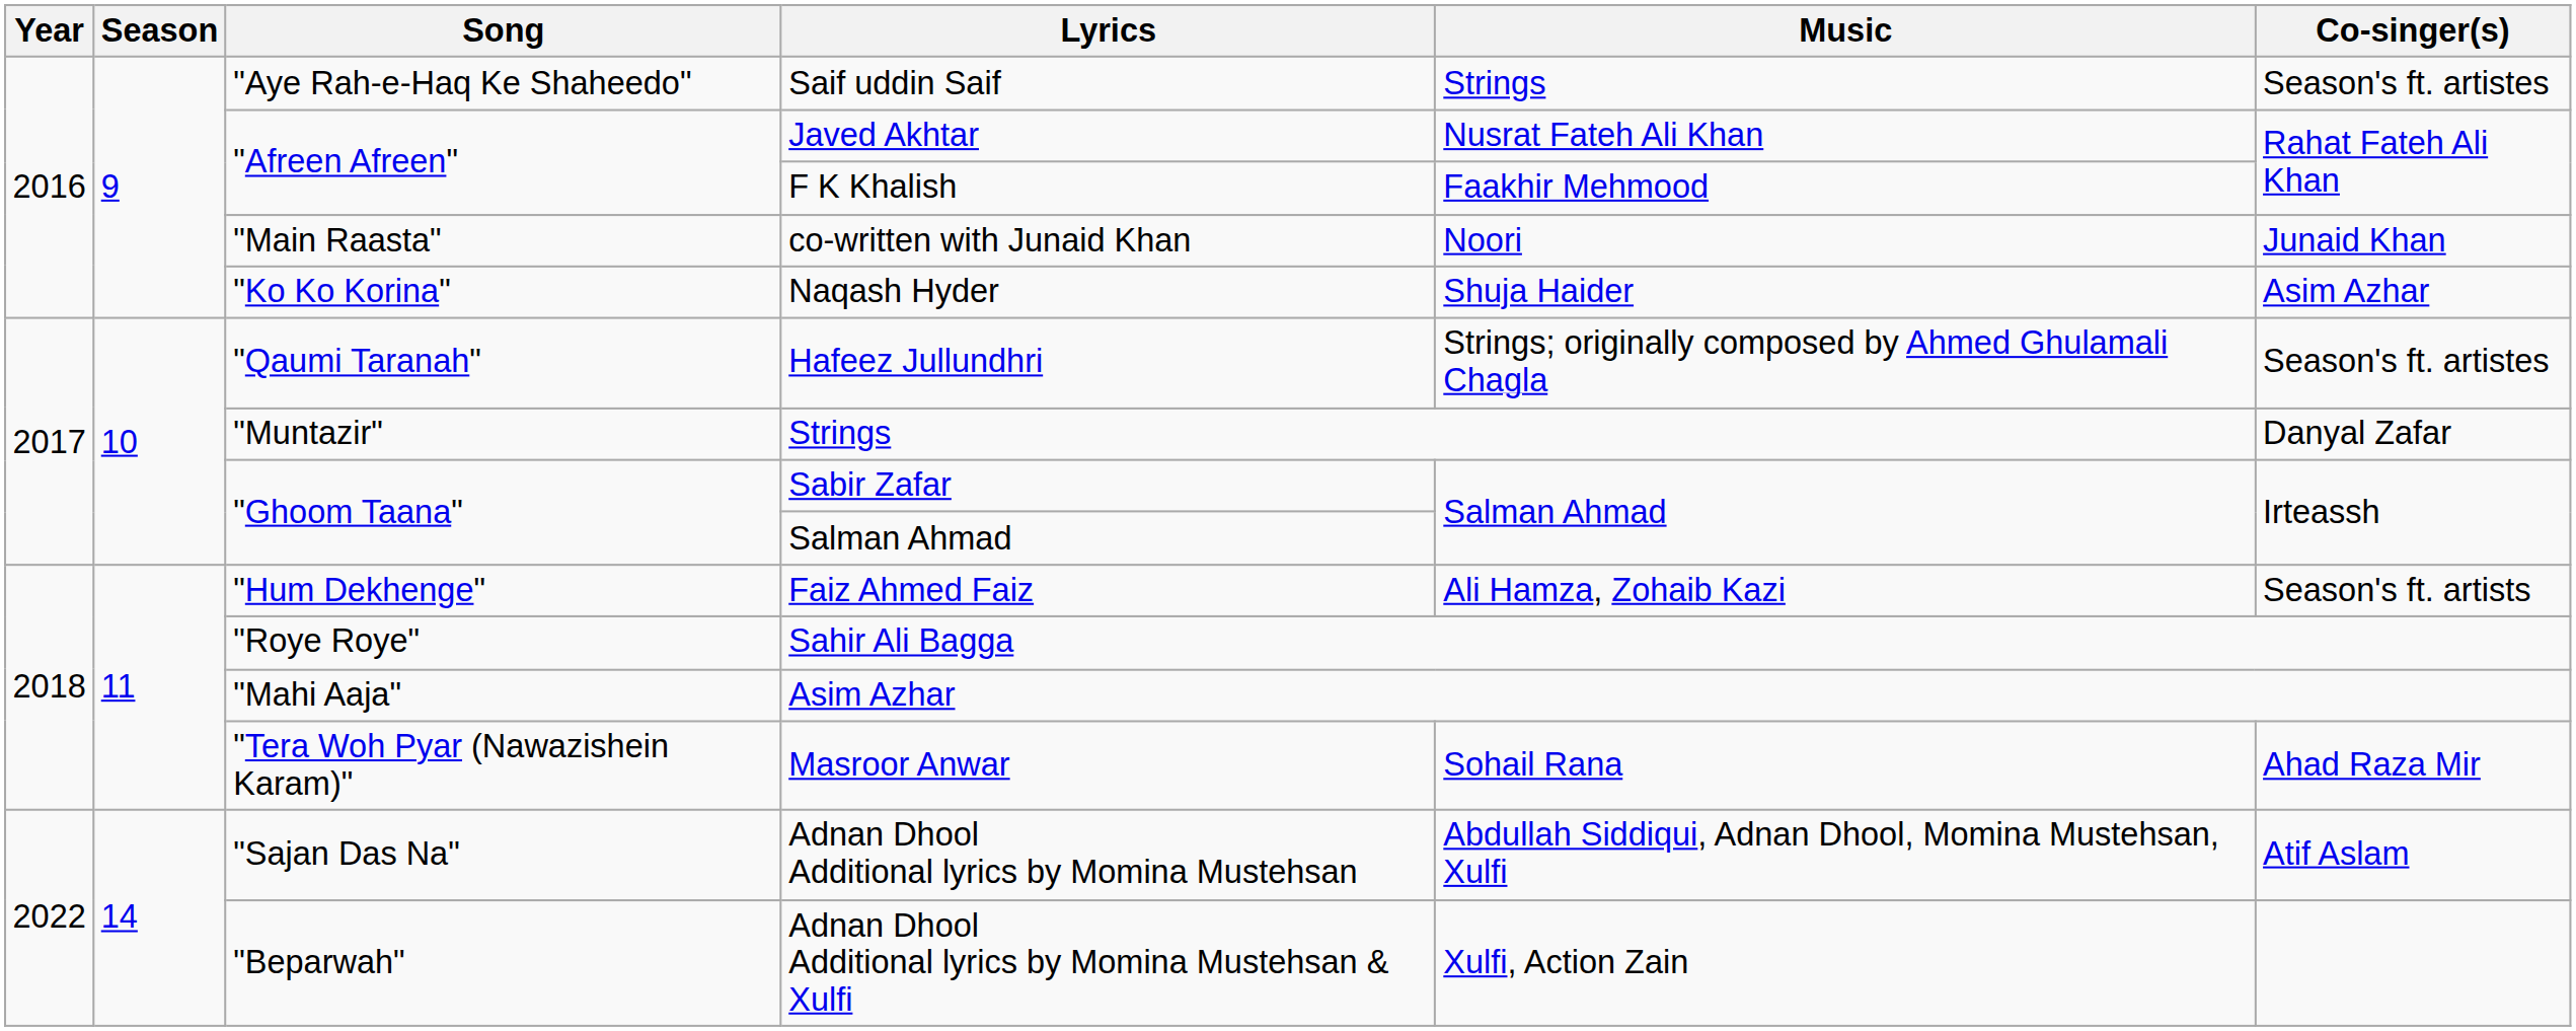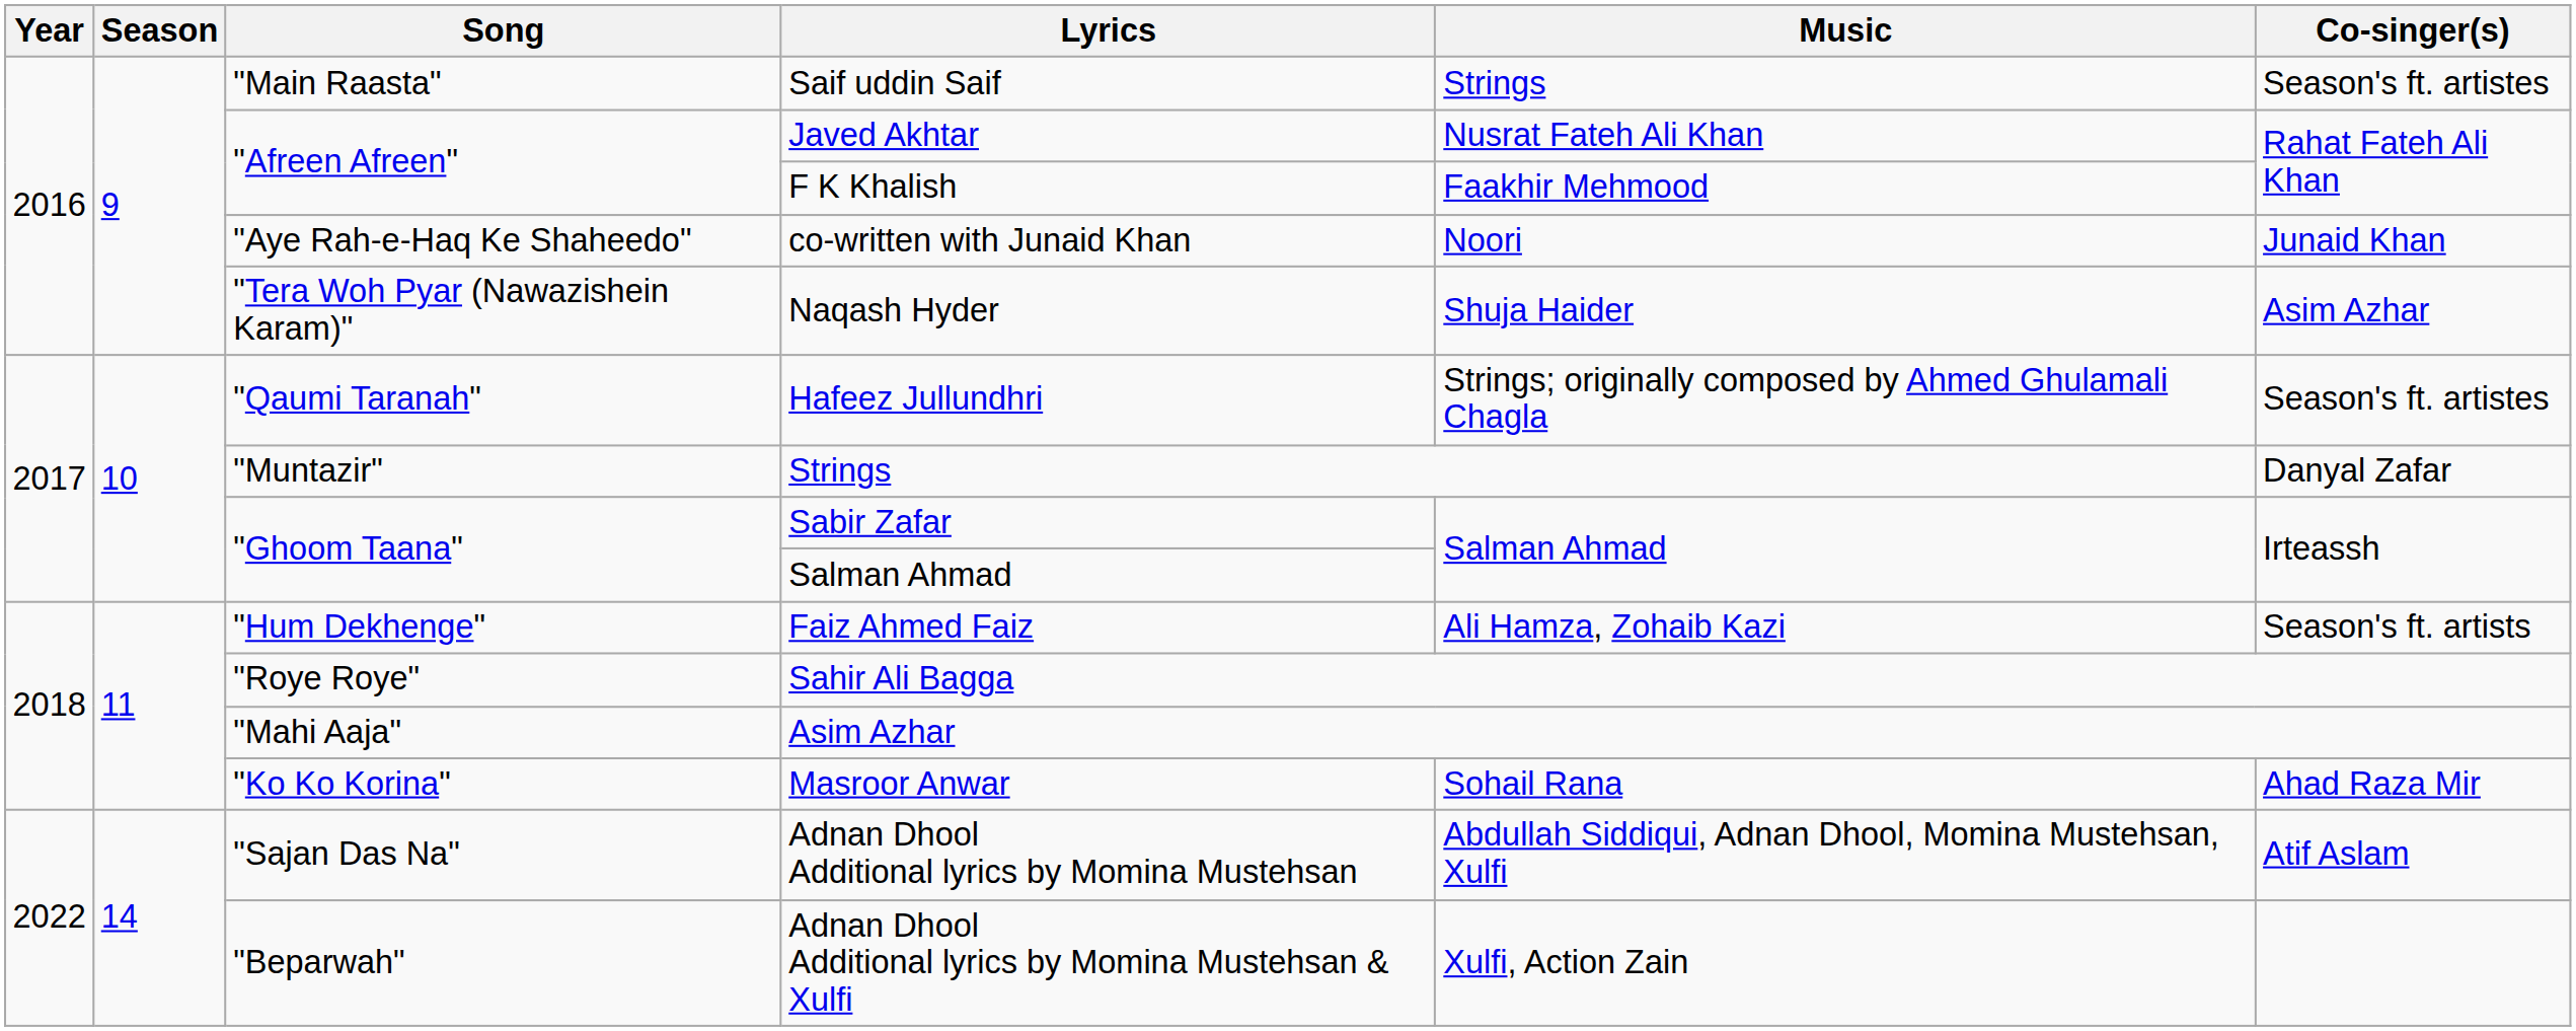 <table class="wikitable">
 <tr>
 <th>Year</th>
 <th>Season</th>
 <th>Song</th>
 <th>Lyrics</th>
 <th>Music</th>
 <th>Co-singer(s)</th>
 </tr>
 <tr>
 <td rowspan="5">2016</td>
 <td rowspan="5"><a href='#'>9</a></td>
-<td>"Aye Rah-e-Haq Ke Shaheedo" </td>
+<td>"Main Raasta" </td>
 <td>Saif uddin Saif</td>
 <td><a href='#'>Strings</a></td>
 <td>Season's ft. artistes</td>
 </tr>
 <tr>
 <td rowspan=2>"<a href='#'>Afreen Afreen</a>" </td>
 <td><a href='#'>Javed Akhtar</a></td>
 <td><a href='#'>Nusrat Fateh Ali Khan</a></td>
 <td rowspan=2><a href='#'>Rahat Fateh Ali Khan</a></td>
 </tr>
 <tr>
 <td>F K Khalish</td>
 <td><a href='#'>Faakhir Mehmood</a></td>
 </tr>
 <tr>
-<td>"Main Raasta" </td>
+<td>"Aye Rah-e-Haq Ke Shaheedo" </td>
 <td>co-written with Junaid Khan</td>
 <td><a href='#'>Noori</a></td>
 <td><a href='#'>Junaid Khan</a></td>
 </tr>
 <tr>
-<td>"<a href='#'>Ko Ko Korina</a>" </td>
+<td>"<a href='#'>Tera Woh Pyar</a> (Nawazishein Karam)" </td>
 <td>Naqash Hyder</td>
 <td><a href='#'>Shuja Haider</a></td>
 <td><a href='#'>Asim Azhar</a></td>
 </tr>
 <tr>
 <td rowspan="4">2017</td>
 <td rowspan="4"><a href='#'>10</a></td>
 <td>"<a href='#'>Qaumi Taranah</a>" </td>
 <td><a href='#'>Hafeez Jullundhri</a></td>
 <td>Strings; originally composed by <a href='#'>Ahmed Ghulamali Chagla</a></td>
 <td>Season's ft. artistes</td>
 </tr>
 <tr>
 <td>"Muntazir" </td>
 <td colspan="2"><a href='#'>Strings</a></td>
 <td>Danyal Zafar</td>
 </tr>
 <tr>
 <td rowspan=2>"<a href='#'>Ghoom Taana</a>" </td>
 <td><a href='#'>Sabir Zafar</a></td>
 <td rowspan=2><a href='#'>Salman Ahmad</a></td>
 <td rowspan=2>Irteassh</td>
 </tr>
 <tr>
 <td>Salman Ahmad</td>
 </tr>
 <tr>
 <td rowspan="4">2018</td>
 <td rowspan="4"><a href='#'>11</a></td>
 <td>"<a href='#'>Hum Dekhenge</a>" </td>
 <td><a href='#'>Faiz Ahmed Faiz</a></td>
 <td><a href='#'>Ali Hamza</a>, <a href='#'>Zohaib Kazi</a></td>
 <td>Season's ft. artists</td>
 </tr>
 <tr>
 <td>"Roye Roye" </td>
 <td colspan="3"><a href='#'>Sahir Ali Bagga</a></td>
 </tr>
 <tr>
 <td>"Mahi Aaja" </td>
 <td colspan="3"><a href='#'>Asim Azhar</a></td>
 </tr>
 <tr>
-<td>"<a href='#'>Tera Woh Pyar</a> (Nawazishein Karam)" </td>
+<td>"<a href='#'>Ko Ko Korina</a>" </td>
 <td><a href='#'>Masroor Anwar</a></td>
 <td><a href='#'>Sohail Rana</a></td>
 <td><a href='#'>Ahad Raza Mir</a></td>
 </tr>
 <tr>
 <td rowspan="2">2022</td>
 <td rowspan="2"><a href='#'>14</a></td>
 <td>"Sajan Das Na"</td>
 <td>Adnan Dhool<br>Additional lyrics by Momina Mustehsan</td>
 <td><a href='#'>Abdullah Siddiqui</a>, Adnan Dhool, Momina Mustehsan, <a href='#'>Xulfi</a></td>
 <td><a href='#'>Atif Aslam</a></td>
 </tr>
 <tr>
 <td>"Beparwah" </td>
 <td>Adnan Dhool<br>Additional lyrics by Momina Mustehsan & <a href='#'>Xulfi</a></td>
 <td><a href='#'>Xulfi</a>, Action Zain</td>
 <td></td>
 </tr>
 </table>
